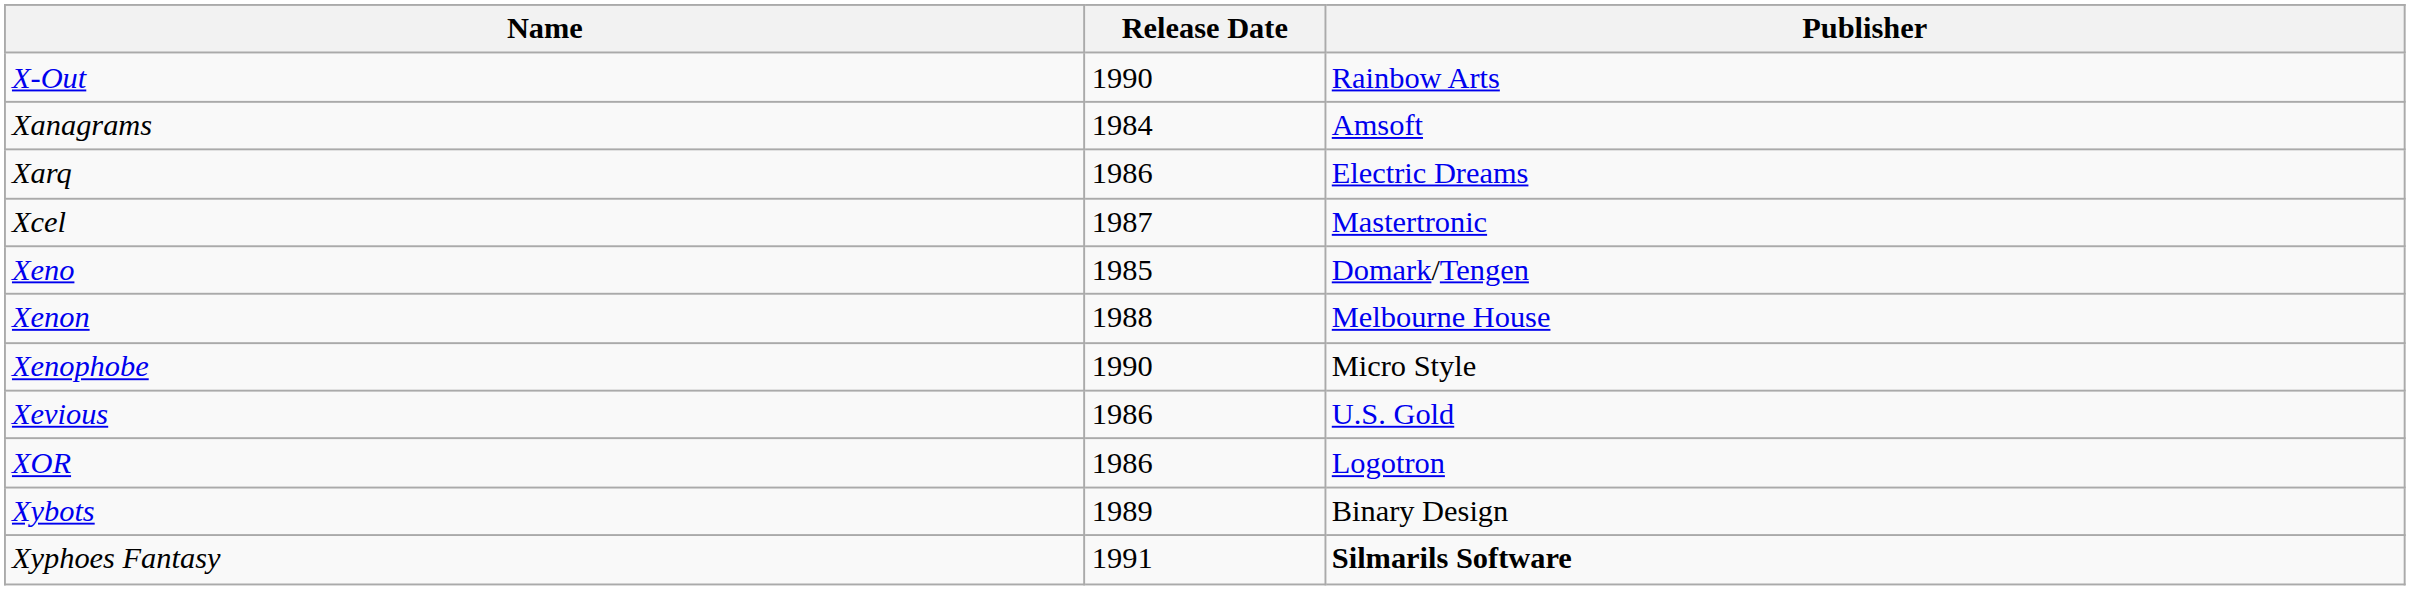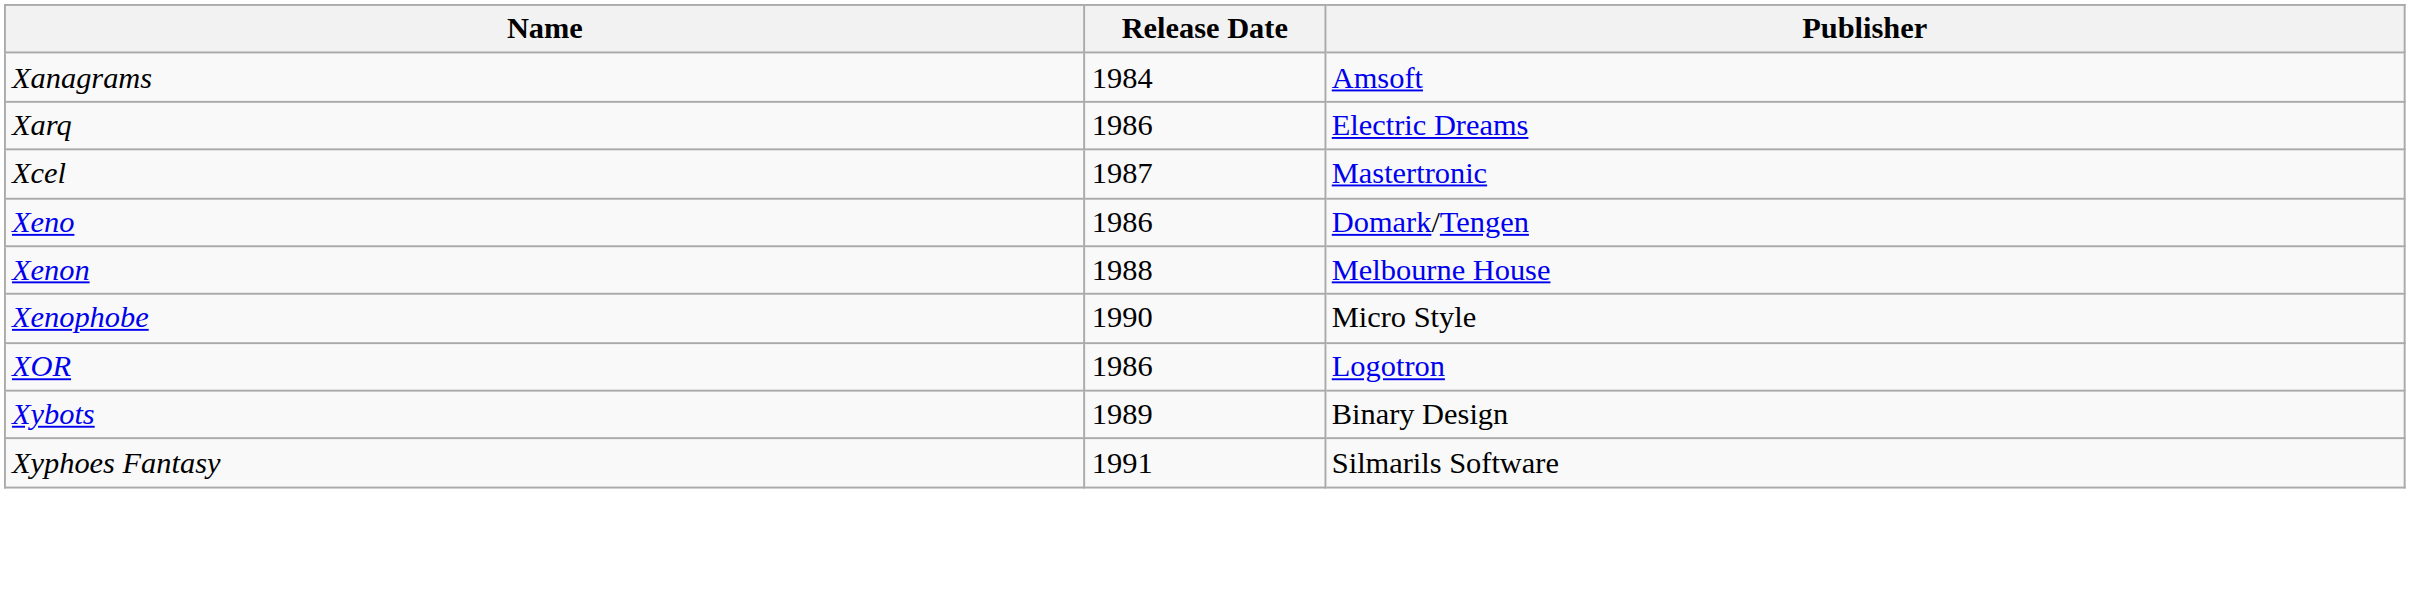 <table class="wikitable sortable" style="width:100%;">
 <tr>
 <th style="width:45%;">Name</th>
 <th style="width:10%;">Release Date</th>
 <th style="width:45%;">Publisher</th>
-</tr>
-<tr>
-<td><em><a href='#'>X-Out</a></em></td>
-<td>1990</td>
-<td><a href='#'>Rainbow Arts</a></td>
 </tr>
 <tr>
 <td><em>Xanagrams</em></td>
 <td>1984</td>
 <td><a href='#'>Amsoft</a></td>
 </tr>
 <tr>
 <td><em>Xarq</em></td>
 <td>1986</td>
 <td><a href='#'>Electric Dreams</a></td>
 </tr>
 <tr>
 <td><em>Xcel</em></td>
 <td>1987</td>
 <td><a href='#'>Mastertronic</a></td>
 </tr>
 <tr>
 <td><em><a href='#'>Xeno</a></em></td>
-<td>1985</td>
+<td>1986</td>
 <td><a href='#'>Domark</a>/<a href='#'>Tengen</a></td>
 </tr>
 <tr>
 <td><em><a href='#'>Xenon</a></em></td>
 <td>1988</td>
 <td><a href='#'>Melbourne House</a></td>
 </tr>
 <tr>
 <td><em><a href='#'>Xenophobe</a></em></td>
 <td>1990</td>
 <td>Micro Style</td>
-</tr>
-<tr>
-<td><em><a href='#'>Xevious</a></em></td>
-<td>1986</td>
-<td><a href='#'>U.S. Gold</a></td>
 </tr>
 <tr>
 <td><em><a href='#'>XOR</a></em></td>
 <td>1986</td>
 <td><a href='#'>Logotron</a></td>
 </tr>
 <tr>
 <td><em><a href='#'>Xybots</a></em></td>
 <td>1989</td>
 <td>Binary Design</td>
 </tr>
 <tr>
 <td><em>Xyphoes Fantasy</em></td>
 <td>1991</td>
-<td><strong>Silmarils Software</strong></td>
+<td>Silmarils Software</td>
 </tr>
 </table>
